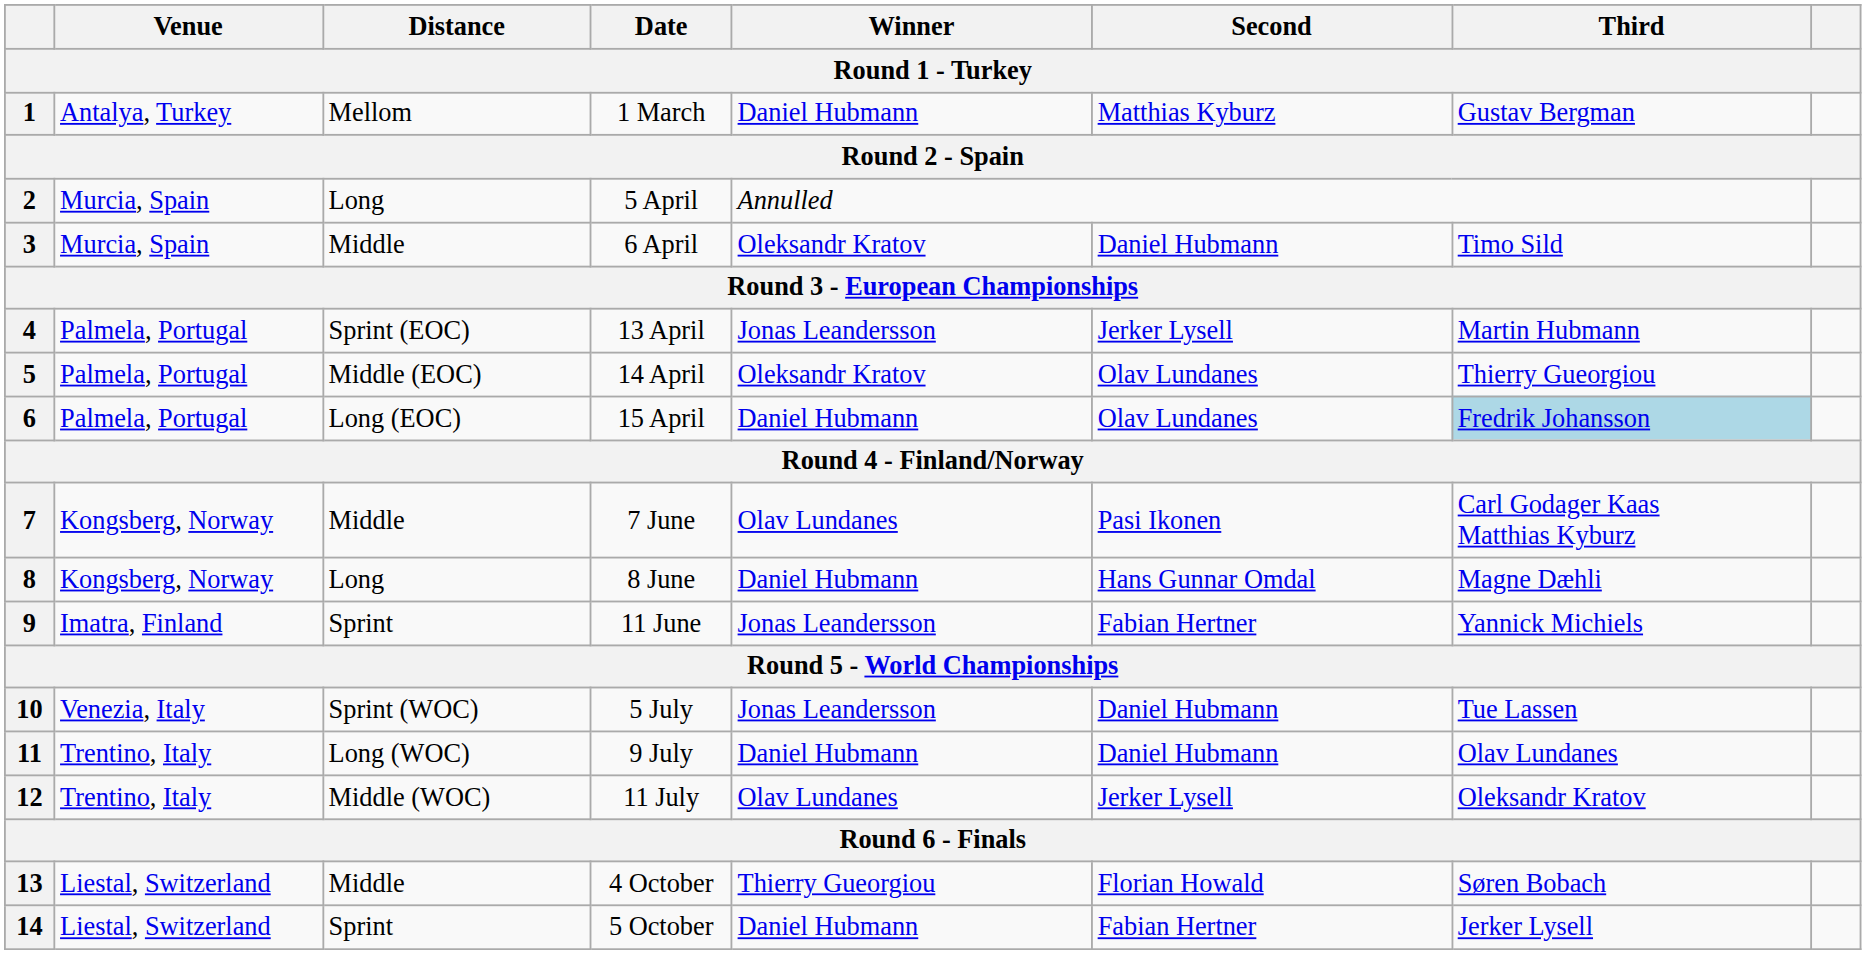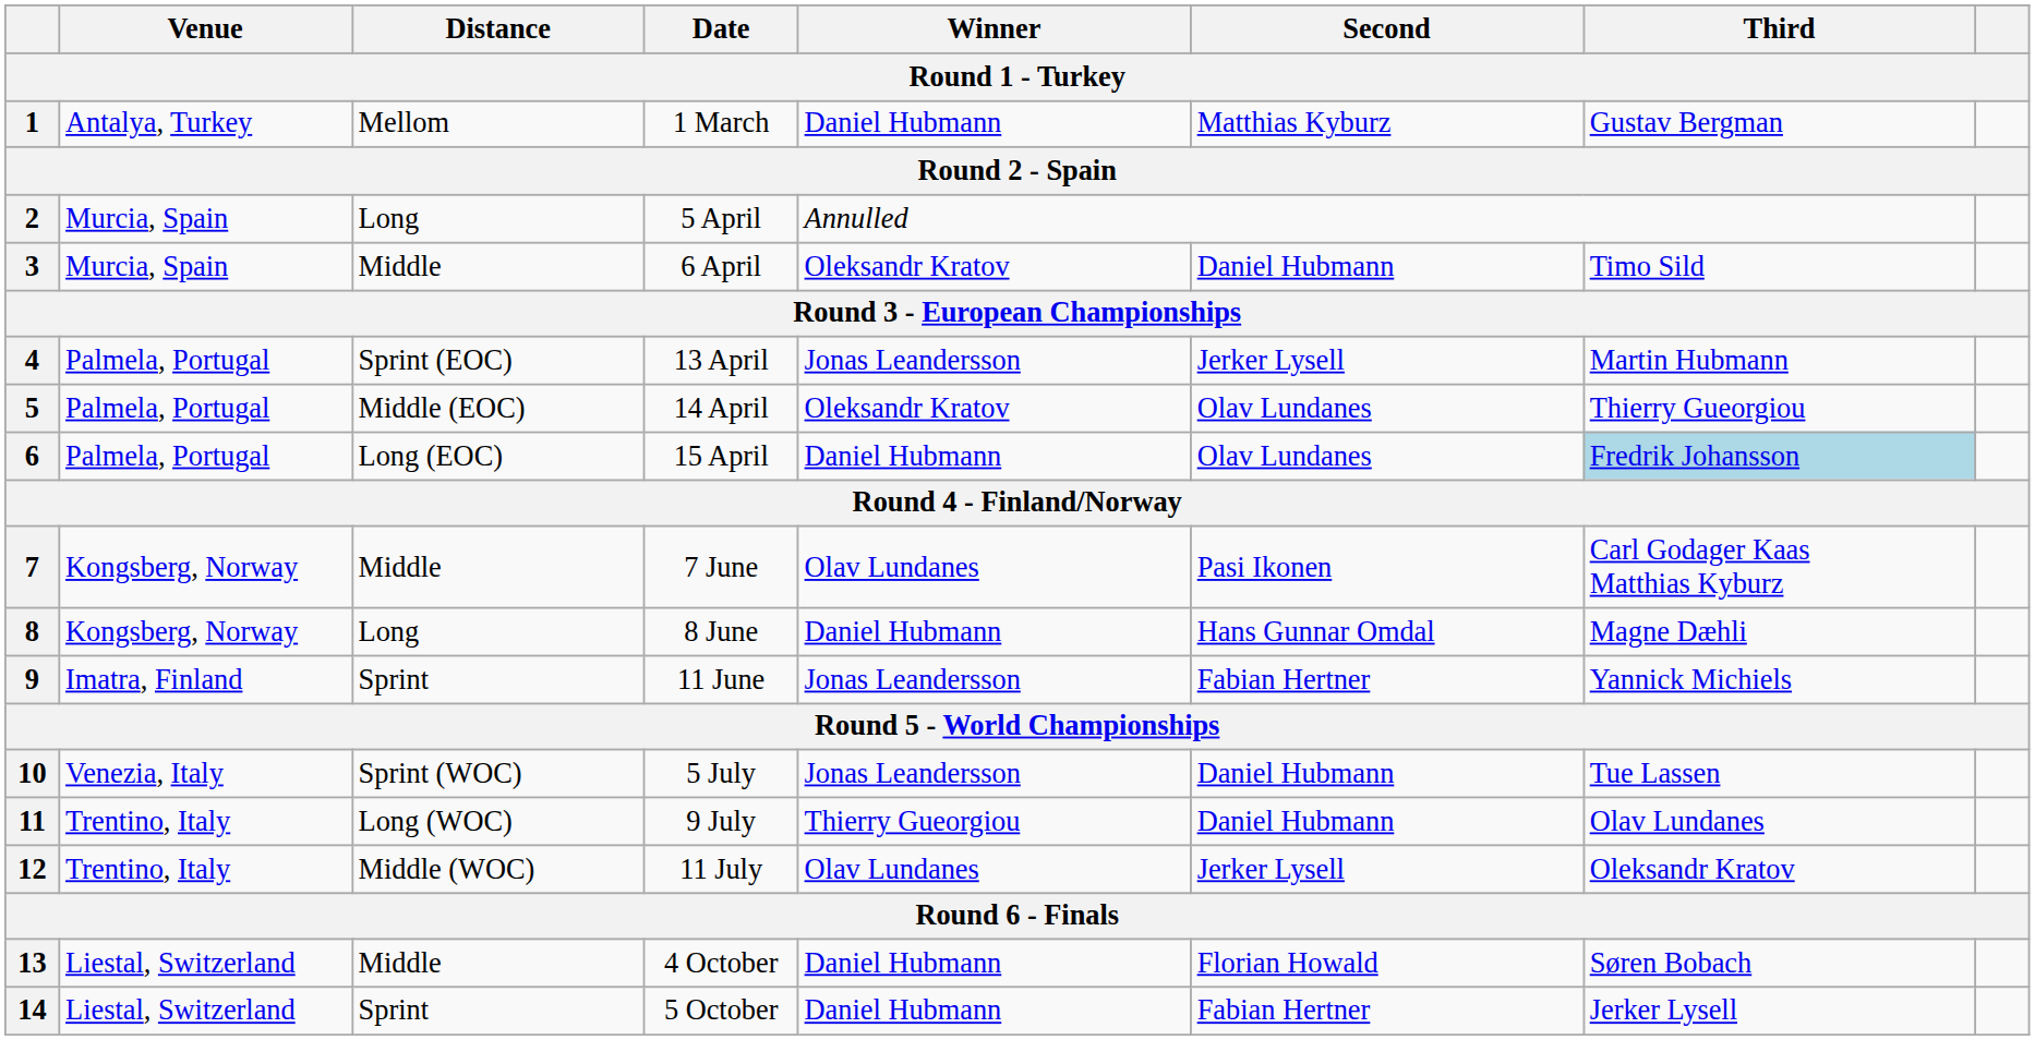 <table class="wikitable" style="font-size: 90%">
 <tr>
 <th width="20"></th>
 <th width="140">Venue</th>
 <th width="140">Distance</th>
 <th width="70">Date</th>
 <th width="190">Winner</th>
 <th width="190">Second</th>
 <th width="190">Third</th>
 <th width="20"></th>
 </tr>
 <tr>
 <th colspan="8">Round 1 - Turkey</th>
 </tr>
 <tr>
 <th>1</th>
 <td> <a href='#'>Antalya</a>, <a href='#'>Turkey</a></td>
 <td>Mellom</td>
 <td align=center>1 March</td>
 <td> <a href='#'>Daniel Hubmann</a></td>
 <td> <a href='#'>Matthias Kyburz</a></td>
 <td> <a href='#'>Gustav Bergman</a></td>
 <td></td>
 </tr>
 <tr>
 <th colspan="8">Round 2 - Spain</th>
 </tr>
 <tr>
 <th>2</th>
 <td> <a href='#'>Murcia</a>, <a href='#'>Spain</a></td>
 <td>Long</td>
 <td align=center>5 April</td>
 <td colspan="3"><em>Annulled</em></td>
 <td></td>
 </tr>
 <tr>
 <th>3</th>
 <td> <a href='#'>Murcia</a>, <a href='#'>Spain</a></td>
 <td>Middle</td>
 <td align=center>6 April</td>
 <td> <a href='#'>Oleksandr Kratov</a></td>
 <td> <a href='#'>Daniel Hubmann</a></td>
 <td> <a href='#'>Timo Sild</a></td>
 <td></td>
 </tr>
 <tr>
 <th colspan="8">Round 3 - <a href='#'>European Championships</a></th>
 </tr>
 <tr>
 <th>4</th>
 <td> <a href='#'>Palmela</a>, <a href='#'>Portugal</a></td>
 <td>Sprint (EOC)</td>
 <td align=center>13 April</td>
 <td> <a href='#'>Jonas Leandersson</a></td>
 <td> <a href='#'>Jerker Lysell</a></td>
 <td> <a href='#'>Martin Hubmann</a></td>
 <td></td>
 </tr>
 <tr>
 <th>5</th>
 <td> <a href='#'>Palmela</a>, <a href='#'>Portugal</a></td>
 <td>Middle (EOC)</td>
 <td align=center>14 April</td>
 <td> <a href='#'>Oleksandr Kratov</a></td>
 <td> <a href='#'>Olav Lundanes</a></td>
 <td> <a href='#'>Thierry Gueorgiou</a></td>
 <td></td>
 </tr>
 <tr>
 <th>6</th>
 <td> <a href='#'>Palmela</a>, <a href='#'>Portugal</a></td>
 <td>Long (EOC)</td>
 <td align=center>15 April</td>
 <td> <a href='#'>Daniel Hubmann</a></td>
 <td> <a href='#'>Olav Lundanes</a></td>
 <td style="background: lightblue;"> <a href='#'>Fredrik Johansson</a></td>
 <td></td>
 </tr>
 <tr>
 <th colspan="8">Round 4 - Finland/Norway</th>
 </tr>
 <tr>
 <th>7</th>
 <td> <a href='#'>Kongsberg</a>, <a href='#'>Norway</a></td>
 <td>Middle</td>
 <td align=center>7 June</td>
 <td> <a href='#'>Olav Lundanes</a></td>
 <td> <a href='#'>Pasi Ikonen</a></td>
 <td> <a href='#'>Carl Godager Kaas</a><br> <a href='#'>Matthias Kyburz</a></td>
 <td></td>
 </tr>
 <tr>
 <th>8</th>
 <td> <a href='#'>Kongsberg</a>, <a href='#'>Norway</a></td>
 <td>Long</td>
 <td align=center>8 June</td>
 <td> <a href='#'>Daniel Hubmann</a></td>
 <td> <a href='#'>Hans Gunnar Omdal</a></td>
 <td> <a href='#'>Magne Dæhli</a></td>
 <td></td>
 </tr>
 <tr>
 <th>9</th>
 <td> <a href='#'>Imatra</a>, <a href='#'>Finland</a></td>
 <td>Sprint</td>
 <td align=center>11 June</td>
 <td> <a href='#'>Jonas Leandersson</a></td>
 <td> <a href='#'>Fabian Hertner</a></td>
 <td> <a href='#'>Yannick Michiels</a></td>
 <td></td>
 </tr>
 <tr>
 <th colspan="8">Round 5 - <a href='#'>World Championships</a></th>
 </tr>
 <tr>
 <th>10</th>
 <td> <a href='#'>Venezia</a>, <a href='#'>Italy</a></td>
 <td>Sprint (WOC)</td>
 <td align=center>5 July</td>
 <td> <a href='#'>Jonas Leandersson</a></td>
 <td> <a href='#'>Daniel Hubmann</a></td>
 <td> <a href='#'>Tue Lassen</a></td>
 <td></td>
 </tr>
 <tr>
 <th>11</th>
 <td> <a href='#'>Trentino</a>, <a href='#'>Italy</a></td>
 <td>Long (WOC)</td>
 <td align=center>9 July</td>
-<td> <a href='#'>Daniel Hubmann</a></td>
+<td> <a href='#'>Thierry Gueorgiou</a></td>
 <td> <a href='#'>Daniel Hubmann</a></td>
 <td> <a href='#'>Olav Lundanes</a></td>
 <td></td>
 </tr>
 <tr>
 <th>12</th>
 <td> <a href='#'>Trentino</a>, <a href='#'>Italy</a></td>
 <td>Middle (WOC)</td>
 <td align=center>11 July</td>
 <td> <a href='#'>Olav Lundanes</a></td>
 <td> <a href='#'>Jerker Lysell</a></td>
 <td> <a href='#'>Oleksandr Kratov</a></td>
 <td></td>
 </tr>
 <tr>
 <th colspan="8">Round 6 - Finals</th>
 </tr>
 <tr>
 <th>13</th>
 <td> <a href='#'>Liestal</a>, <a href='#'>Switzerland</a></td>
 <td>Middle</td>
 <td align=center>4 October</td>
-<td> <a href='#'>Thierry Gueorgiou</a></td>
+<td> <a href='#'>Daniel Hubmann</a></td>
 <td> <a href='#'>Florian Howald</a></td>
 <td> <a href='#'>Søren Bobach</a></td>
 <td></td>
 </tr>
 <tr>
 <th>14</th>
 <td> <a href='#'>Liestal</a>, <a href='#'>Switzerland</a></td>
 <td>Sprint</td>
 <td align=center>5 October</td>
 <td> <a href='#'>Daniel Hubmann</a></td>
 <td> <a href='#'>Fabian Hertner</a></td>
 <td> <a href='#'>Jerker Lysell</a></td>
 <td></td>
 </tr>
 </table>
